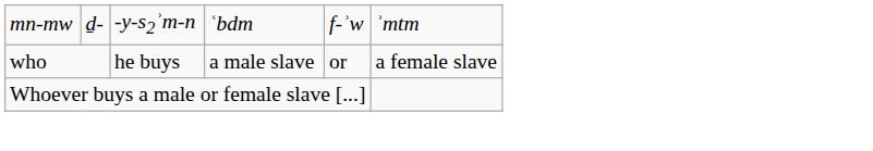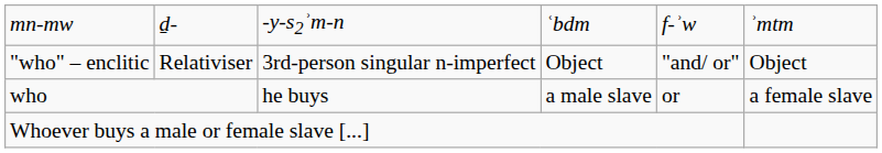 <table class="wikitable">
 <tr>
 <td><em>mn-mw</em></td>
 <td><em>ḏ-</em></td>
 <td><em>-y-s<sub>2</sub>ʾm-n</em></td>
 <td><em>ʿbdm</em></td>
 <td><em>f-ʾw</em></td>
 <td><em>ʾmtm</em></td>
+</tr>
+<tr>
+<td>"who" – enclitic</td>
+<td>Relativiser</td>
+<td>3rd-person singular n-imperfect</td>
+<td>Object</td>
+<td>"and/ or"</td>
+<td>Object</td>
 </tr>
 <tr>
 <td colspan=2>who</td>
 <td>he buys</td>
 <td>a male slave</td>
 <td>or</td>
 <td>a female slave</td>
 </tr>
 <tr>
 <td colspan="5">Whoever buys a male or female slave [...]</td>
 </tr>
 </table>
